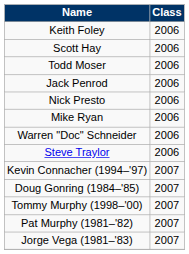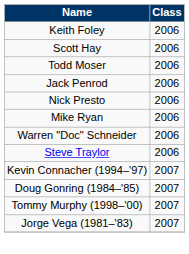 <table class="wikitable" style="text-align:center">
 <tr>
 <th style="background:#003366; color:white;">Name</th>
 <th style="background:#003366; color:white;">Class</th>
 </tr>
 <tr>
 <td>Keith Foley</td>
 <td>2006</td>
 </tr>
 <tr>
 <td>Scott Hay</td>
 <td>2006</td>
 </tr>
 <tr>
 <td>Todd Moser</td>
 <td>2006</td>
 </tr>
 <tr>
 <td>Jack Penrod</td>
 <td>2006</td>
 </tr>
 <tr>
 <td>Nick Presto</td>
 <td>2006</td>
 </tr>
 <tr>
 <td>Mike Ryan</td>
 <td>2006</td>
 </tr>
 <tr>
 <td>Warren "Doc" Schneider</td>
 <td>2006</td>
 </tr>
 <tr>
 <td><a href='#'>Steve Traylor</a></td>
 <td>2006</td>
 </tr>
 <tr>
 <td>Kevin Connacher (1994–'97)</td>
 <td>2007</td>
 </tr>
 <tr>
 <td>Doug Gonring (1984–'85)</td>
 <td>2007</td>
 </tr>
 <tr>
 <td>Tommy Murphy (1998–'00)</td>
 <td>2007</td>
 </tr>
 <tr>
-<td>Pat Murphy (1981–'82)</td>
-<td>2007</td>
-</tr>
-<tr>
 <td>Jorge Vega (1981–'83)</td>
 <td>2007</td>
 </tr>
 <tr>
 </tr>
 </table>
